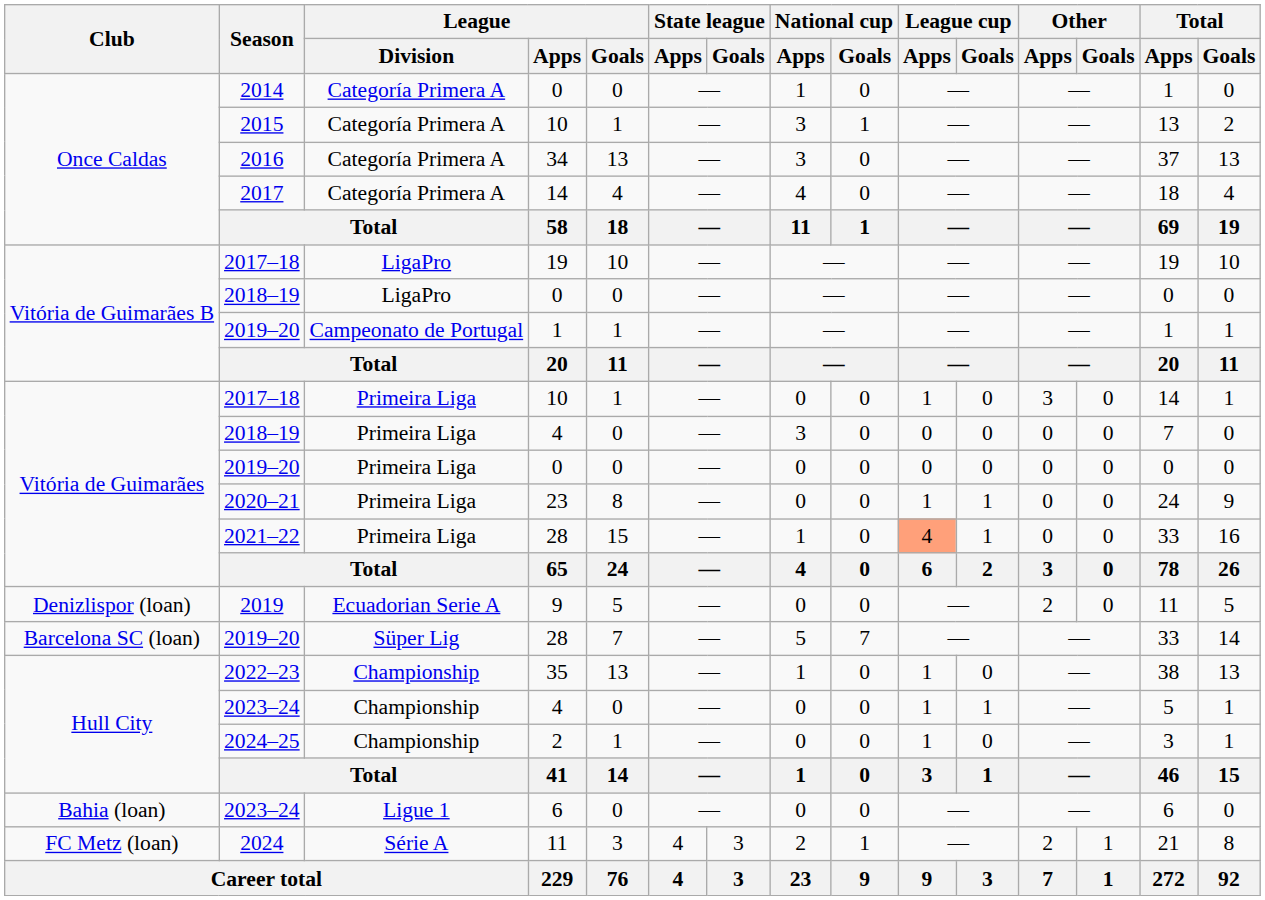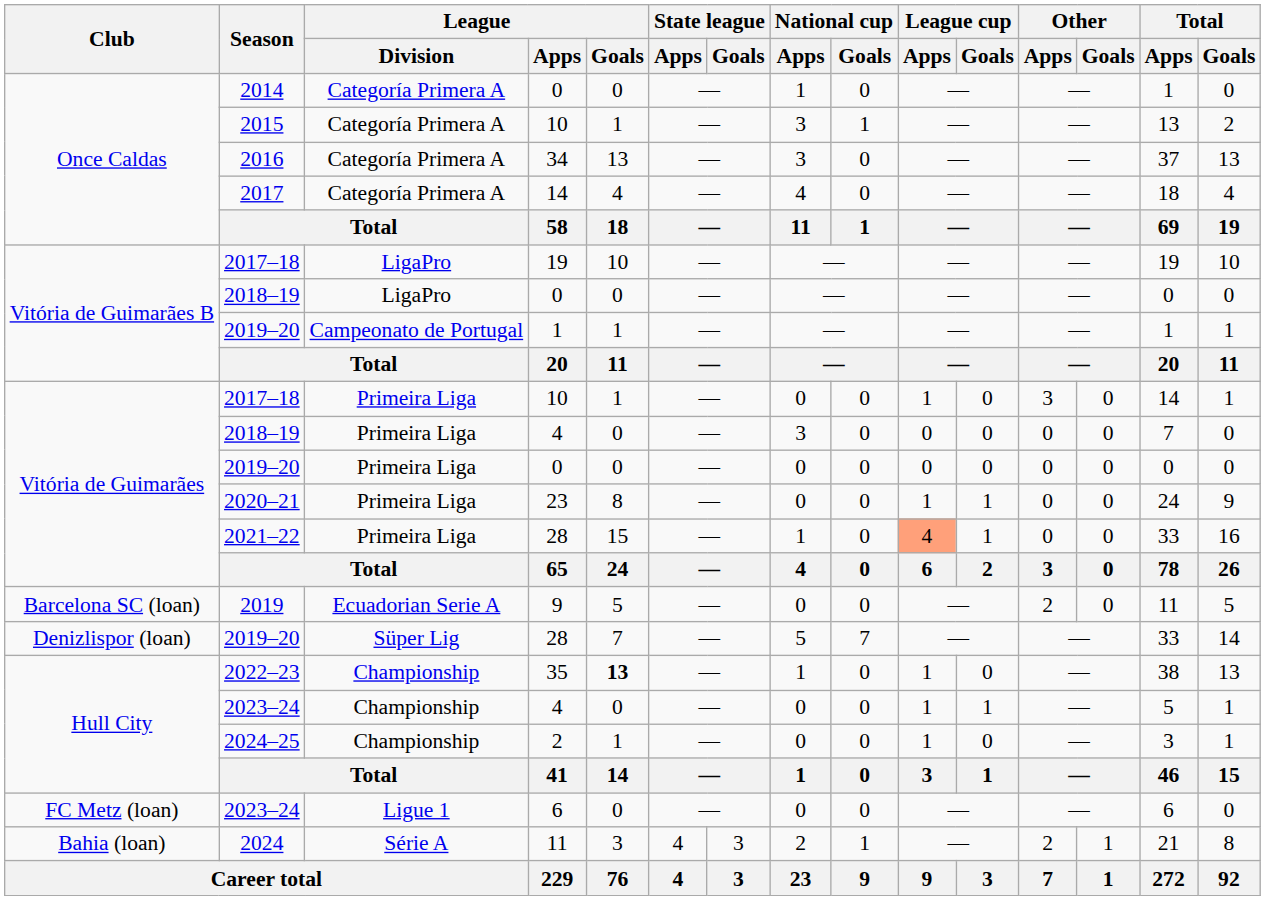 <table class="wikitable" style="text-align: center;">
 <tr>
 <th rowspan="2">Club</th>
 <th rowspan="2">Season</th>
 <th colspan="3">League</th>
 <th colspan="2">State league</th>
 <th colspan="2">National cup</th>
 <th colspan="2">League cup</th>
 <th colspan="2">Other</th>
 <th colspan="2">Total</th>
 </tr>
 <tr>
 <th>Division</th>
 <th>Apps</th>
 <th>Goals</th>
 <th>Apps</th>
 <th>Goals</th>
 <th>Apps</th>
 <th>Goals</th>
 <th>Apps</th>
 <th>Goals</th>
 <th>Apps</th>
 <th>Goals</th>
 <th>Apps</th>
 <th>Goals</th>
 </tr>
 <tr>
 <td rowspan="5"><a href='#'>Once Caldas</a></td>
 <td><a href='#'>2014</a></td>
 <td><a href='#'>Categoría Primera A</a></td>
 <td>0</td>
 <td>0</td>
 <td colspan="2">—</td>
 <td>1</td>
 <td>0</td>
 <td colspan="2">—</td>
 <td colspan="2">—</td>
 <td>1</td>
 <td>0</td>
 </tr>
 <tr>
 <td><a href='#'>2015</a></td>
 <td>Categoría Primera A</td>
 <td>10</td>
 <td>1</td>
 <td colspan="2">—</td>
 <td>3</td>
 <td>1</td>
 <td colspan="2">—</td>
 <td colspan="2">—</td>
 <td>13</td>
 <td>2</td>
 </tr>
 <tr>
 <td><a href='#'>2016</a></td>
 <td>Categoría Primera A</td>
 <td>34</td>
 <td>13</td>
 <td colspan="2">—</td>
 <td>3</td>
 <td>0</td>
 <td colspan="2">—</td>
 <td colspan="2">—</td>
 <td>37</td>
 <td>13</td>
 </tr>
 <tr>
 <td><a href='#'>2017</a></td>
 <td>Categoría Primera A</td>
 <td>14</td>
 <td>4</td>
 <td colspan="2">—</td>
 <td>4</td>
 <td>0</td>
 <td colspan="2">—</td>
 <td colspan="2">—</td>
 <td>18</td>
 <td>4</td>
 </tr>
 <tr>
 <th colspan="2">Total</th>
 <th>58</th>
 <th>18</th>
 <th colspan="2">—</th>
 <th>11</th>
 <th>1</th>
 <th colspan="2">—</th>
 <th colspan="2">—</th>
 <th>69</th>
 <th>19</th>
 </tr>
 <tr>
 <td rowspan="4"><a href='#'>Vitória de Guimarães B</a></td>
 <td><a href='#'>2017–18</a></td>
 <td><a href='#'>LigaPro</a></td>
 <td>19</td>
 <td>10</td>
 <td colspan="2">—</td>
 <td colspan="2">—</td>
 <td colspan="2">—</td>
 <td colspan="2">—</td>
 <td>19</td>
 <td>10</td>
 </tr>
 <tr>
 <td><a href='#'>2018–19</a></td>
 <td>LigaPro</td>
 <td>0</td>
 <td>0</td>
 <td colspan="2">—</td>
 <td colspan="2">—</td>
 <td colspan="2">—</td>
 <td colspan="2">—</td>
 <td>0</td>
 <td>0</td>
 </tr>
 <tr>
 <td><a href='#'>2019–20</a></td>
 <td><a href='#'>Campeonato de Portugal</a></td>
 <td>1</td>
 <td>1</td>
 <td colspan="2">—</td>
 <td colspan="2">—</td>
 <td colspan="2">—</td>
 <td colspan="2">—</td>
 <td>1</td>
 <td>1</td>
 </tr>
 <tr>
 <th colspan="2">Total</th>
 <th>20</th>
 <th>11</th>
 <th colspan="2">—</th>
 <th colspan="2">—</th>
 <th colspan="2">—</th>
 <th colspan="2">—</th>
 <th>20</th>
 <th>11</th>
 </tr>
 <tr>
 <td rowspan="6"><a href='#'>Vitória de Guimarães</a></td>
 <td><a href='#'>2017–18</a></td>
 <td><a href='#'>Primeira Liga</a></td>
 <td>10</td>
 <td>1</td>
 <td colspan="2">—</td>
 <td>0</td>
 <td>0</td>
 <td>1</td>
 <td>0</td>
 <td>3</td>
 <td>0</td>
 <td>14</td>
 <td>1</td>
 </tr>
 <tr>
 <td><a href='#'>2018–19</a></td>
 <td>Primeira Liga</td>
 <td>4</td>
 <td>0</td>
 <td colspan="2">—</td>
 <td>3</td>
 <td>0</td>
 <td>0</td>
 <td>0</td>
 <td>0</td>
 <td>0</td>
 <td>7</td>
 <td>0</td>
 </tr>
 <tr>
 <td><a href='#'>2019–20</a></td>
 <td>Primeira Liga</td>
 <td>0</td>
 <td>0</td>
 <td colspan="2">—</td>
 <td>0</td>
 <td>0</td>
 <td>0</td>
 <td>0</td>
 <td>0</td>
 <td>0</td>
 <td>0</td>
 <td>0</td>
 </tr>
 <tr>
 <td><a href='#'>2020–21</a></td>
 <td>Primeira Liga</td>
 <td>23</td>
 <td>8</td>
 <td colspan="2">—</td>
 <td>0</td>
 <td>0</td>
 <td>1</td>
 <td>1</td>
 <td>0</td>
 <td>0</td>
 <td>24</td>
 <td>9</td>
 </tr>
 <tr>
 <td><a href='#'>2021–22</a></td>
 <td>Primeira Liga</td>
 <td>28</td>
 <td>15</td>
 <td colspan="2">—</td>
 <td>1</td>
 <td>0</td>
 <td style="background: lightsalmon;">4</td>
 <td>1</td>
 <td>0</td>
 <td>0</td>
 <td>33</td>
 <td>16</td>
 </tr>
 <tr>
 <th colspan="2">Total</th>
 <th>65</th>
 <th>24</th>
 <th colspan="2">—</th>
 <th>4</th>
 <th>0</th>
 <th>6</th>
 <th>2</th>
 <th>3</th>
 <th>0</th>
 <th>78</th>
 <th>26</th>
 </tr>
 <tr>
-<td><a href='#'>Denizlispor</a> (loan)</td>
+<td><a href='#'>Barcelona SC</a> (loan)</td>
 <td><a href='#'>2019</a></td>
 <td><a href='#'>Ecuadorian Serie A</a></td>
 <td>9</td>
 <td>5</td>
 <td colspan="2">—</td>
 <td>0</td>
 <td>0</td>
 <td colspan="2">—</td>
 <td>2</td>
 <td>0</td>
 <td>11</td>
 <td>5</td>
 </tr>
 <tr>
-<td><a href='#'>Barcelona SC</a> (loan)</td>
+<td><a href='#'>Denizlispor</a> (loan)</td>
 <td><a href='#'>2019–20</a></td>
 <td><a href='#'>Süper Lig</a></td>
 <td>28</td>
 <td>7</td>
 <td colspan="2">—</td>
 <td>5</td>
 <td>7</td>
 <td colspan="2">—</td>
 <td colspan="2">—</td>
 <td>33</td>
 <td>14</td>
 </tr>
 <tr>
 <td rowspan="4"><a href='#'>Hull City</a></td>
 <td><a href='#'>2022–23</a></td>
 <td><a href='#'>Championship</a></td>
 <td>35</td>
-<td>13</td>
+<td><strong>13</strong></td>
 <td colspan="2">—</td>
 <td>1</td>
 <td>0</td>
 <td>1</td>
 <td>0</td>
 <td colspan="2">—</td>
 <td>38</td>
 <td>13</td>
 </tr>
 <tr>
 <td><a href='#'>2023–24</a></td>
 <td>Championship</td>
 <td>4</td>
 <td>0</td>
 <td colspan="2">—</td>
 <td>0</td>
 <td>0</td>
 <td>1</td>
 <td>1</td>
 <td colspan="2">—</td>
 <td>5</td>
 <td>1</td>
 </tr>
 <tr>
 <td><a href='#'>2024–25</a></td>
 <td>Championship</td>
 <td>2</td>
 <td>1</td>
 <td colspan="2">—</td>
 <td>0</td>
 <td>0</td>
 <td>1</td>
 <td>0</td>
 <td colspan="2">—</td>
 <td>3</td>
 <td>1</td>
 </tr>
 <tr>
 <th colspan="2">Total</th>
 <th>41</th>
 <th>14</th>
 <th colspan="2">—</th>
 <th>1</th>
 <th>0</th>
 <th>3</th>
 <th>1</th>
 <th colspan="2">—</th>
 <th>46</th>
 <th>15</th>
 </tr>
 <tr>
-<td><a href='#'>Bahia</a> (loan)</td>
+<td><a href='#'>FC Metz</a> (loan)</td>
 <td><a href='#'>2023–24</a></td>
 <td><a href='#'>Ligue 1</a></td>
 <td>6</td>
 <td>0</td>
 <td colspan="2">—</td>
 <td>0</td>
 <td>0</td>
 <td colspan="2">—</td>
 <td colspan="2">—</td>
 <td>6</td>
 <td>0</td>
 </tr>
 <tr>
-<td><a href='#'>FC Metz</a> (loan)</td>
+<td><a href='#'>Bahia</a> (loan)</td>
 <td><a href='#'>2024</a></td>
 <td><a href='#'>Série A</a></td>
 <td>11</td>
 <td>3</td>
 <td>4</td>
 <td>3</td>
 <td>2</td>
 <td>1</td>
 <td colspan="2">—</td>
 <td>2</td>
 <td>1</td>
 <td>21</td>
 <td>8</td>
 </tr>
 <tr>
 <th colspan="3">Career total</th>
 <th>229</th>
 <th>76</th>
 <th>4</th>
 <th>3</th>
 <th>23</th>
 <th>9</th>
 <th>9</th>
 <th>3</th>
 <th>7</th>
 <th>1</th>
 <th>272</th>
 <th>92</th>
 </tr>
 </table>
